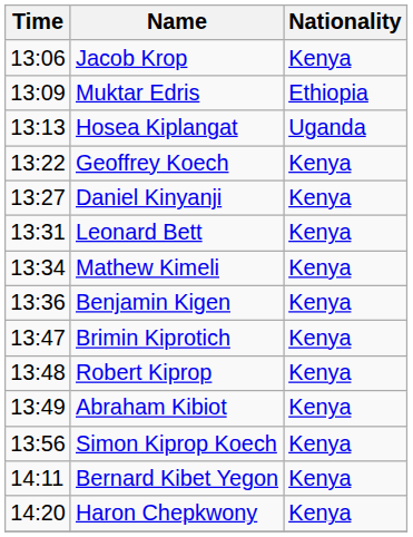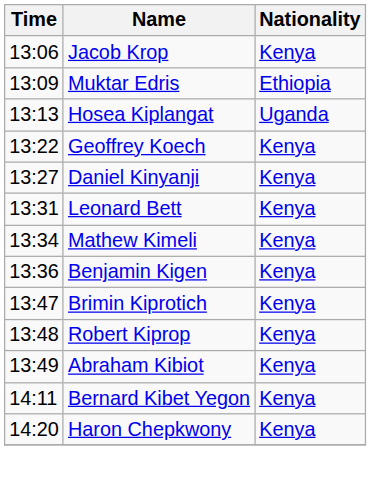 <table class="wikitable mw-collapsible mw-collapsed">
 <tr>
 <th>Time</th>
 <th>Name</th>
 <th>Nationality</th>
 </tr>
 <tr>
 <td>13:06</td>
 <td><a href='#'>Jacob Krop</a></td>
 <td><a href='#'>Kenya</a></td>
 </tr>
 <tr>
 <td>13:09</td>
 <td><a href='#'>Muktar Edris</a></td>
 <td><a href='#'>Ethiopia</a></td>
 </tr>
 <tr>
 <td>13:13</td>
 <td><a href='#'>Hosea Kiplangat</a></td>
 <td><a href='#'>Uganda</a></td>
 </tr>
 <tr>
 <td>13:22</td>
 <td><a href='#'>Geoffrey Koech</a></td>
 <td><a href='#'>Kenya</a></td>
 </tr>
 <tr>
 <td>13:27</td>
 <td><a href='#'>Daniel Kinyanji</a></td>
 <td><a href='#'>Kenya</a></td>
 </tr>
 <tr>
 <td>13:31</td>
 <td><a href='#'>Leonard Bett</a></td>
 <td><a href='#'>Kenya</a></td>
 </tr>
 <tr>
 <td>13:34</td>
 <td><a href='#'>Mathew Kimeli</a></td>
 <td><a href='#'>Kenya</a></td>
 </tr>
 <tr>
 <td>13:36</td>
 <td><a href='#'>Benjamin Kigen</a></td>
 <td><a href='#'>Kenya</a></td>
 </tr>
 <tr>
 <td>13:47</td>
 <td><a href='#'>Brimin Kiprotich</a></td>
 <td><a href='#'>Kenya</a></td>
 </tr>
 <tr>
 <td>13:48</td>
 <td><a href='#'>Robert Kiprop</a></td>
 <td><a href='#'>Kenya</a></td>
 </tr>
 <tr>
 <td>13:49</td>
 <td><a href='#'>Abraham Kibiot</a></td>
 <td><a href='#'>Kenya</a></td>
 </tr>
 <tr>
-<td>13:56</td>
-<td><a href='#'>Simon Kiprop Koech</a></td>
-<td><a href='#'>Kenya</a></td>
-</tr>
-<tr>
 <td>14:11</td>
 <td><a href='#'>Bernard Kibet Yegon</a></td>
 <td><a href='#'>Kenya</a></td>
 </tr>
 <tr>
 <td>14:20</td>
 <td><a href='#'>Haron Chepkwony</a></td>
 <td><a href='#'>Kenya</a></td>
 </tr>
 <tr>
 </tr>
 </table>
